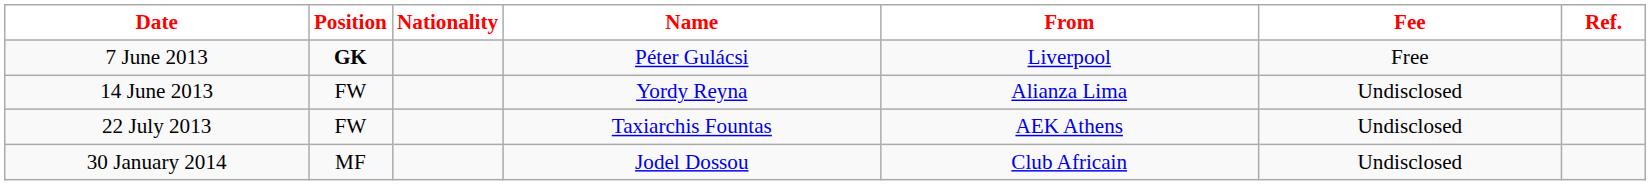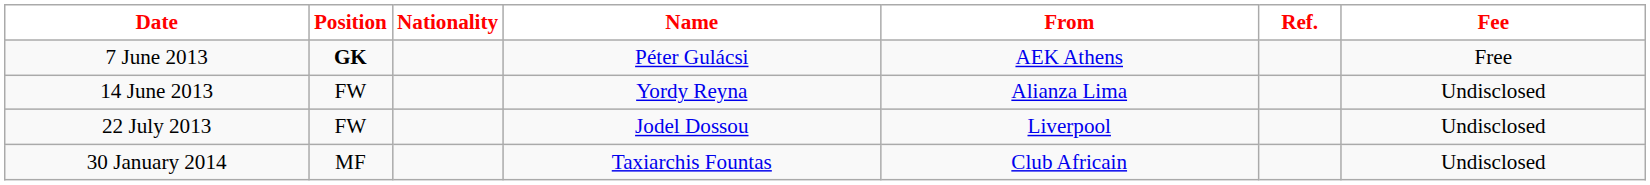 <table class="wikitable"  style="text-align:center; font-size:90%; ">
 <tr>
 <th style="background:#FFFFFF; color:#FF0000; width:200px;">Date</th>
 <th style="background:#FFFFFF; color:#FF0000; width:50px;">Position</th>
 <th style="background:#FFFFFF; color:#FF0000; width:50px;">Nationality</th>
 <th style="background:#FFFFFF; color:#FF0000; width:250px;">Name</th>
 <th style="background:#FFFFFF; color:#FF0000; width:250px;">From</th>
+<th style="background:#FFFFFF; color:#FF0000; width:50px;">Ref.</th>
 <th style="background:#FFFFFF; color:#FF0000; width:200px;">Fee</th>
-<th style="background:#FFFFFF; color:#FF0000; width:50px;">Ref.</th>
 </tr>
 <tr>
 <td>7 June 2013</td>
 <td><strong>GK</strong></td>
 <td></td>
 <td><a href='#'>Péter Gulácsi</a></td>
-<td><a href='#'>Liverpool</a></td>
+<td><a href='#'>AEK Athens</a></td>
+<td></td>
 <td>Free</td>
-<td></td>
 </tr>
 <tr>
 <td>14 June 2013</td>
 <td>FW</td>
 <td></td>
 <td><a href='#'>Yordy Reyna</a></td>
 <td><a href='#'>Alianza Lima</a></td>
+<td></td>
 <td>Undisclosed</td>
-<td></td>
 </tr>
 <tr>
 <td>22 July 2013</td>
 <td>FW</td>
 <td></td>
-<td><a href='#'>Taxiarchis Fountas</a></td>
-<td><a href='#'>AEK Athens</a></td>
+<td><a href='#'>Jodel Dossou</a></td>
+<td><a href='#'>Liverpool</a></td>
+<td></td>
 <td>Undisclosed</td>
-<td></td>
 </tr>
 <tr>
 <td>30 January 2014</td>
 <td>MF</td>
 <td></td>
-<td><a href='#'>Jodel Dossou</a></td>
+<td><a href='#'>Taxiarchis Fountas</a></td>
 <td><a href='#'>Club Africain</a></td>
+<td></td>
 <td>Undisclosed</td>
-<td></td>
 </tr>
 </table>
